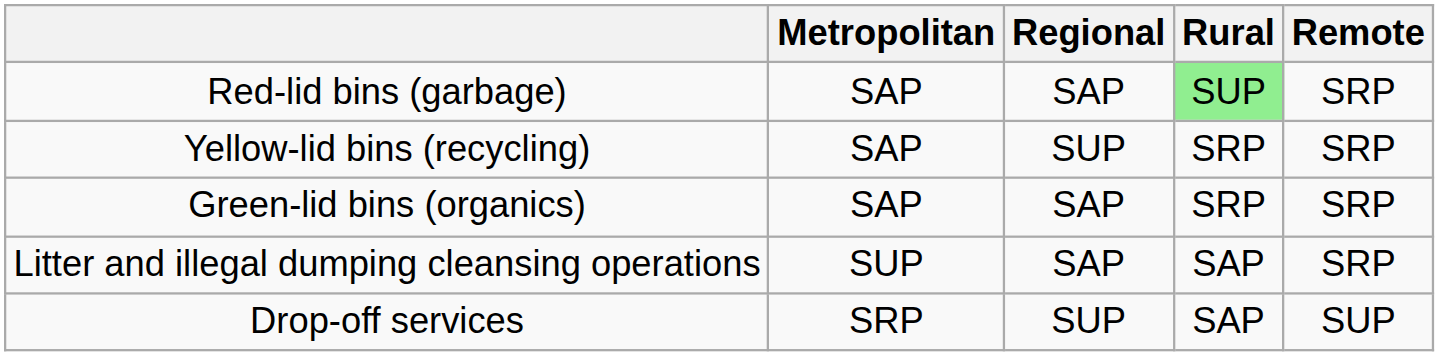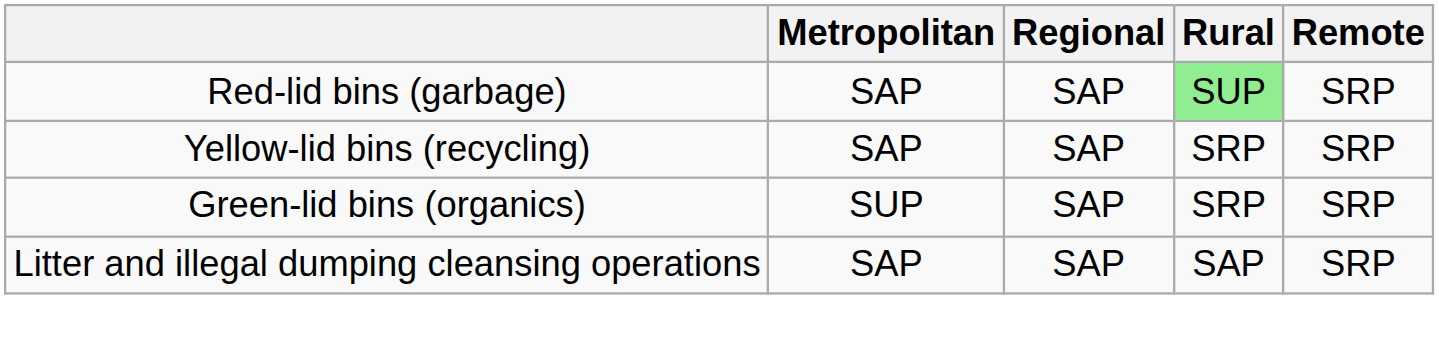 <table class="wikitable plainrowheaders" style="text-align:center;">
 <tr>
 <th></th>
 <th scope="col">Metropolitan</th>
 <th scope="col">Regional</th>
 <th scope="col">Rural</th>
 <th scope="col">Remote</th>
 </tr>
 <tr>
 <td scope="row">Red-lid bins (garbage)</td>
 <td>SAP</td>
 <td>SAP</td>
 <td style="background: lightgreen;">SUP</td>
 <td>SRP</td>
 </tr>
 <tr>
 <td scope="row">Yellow-lid bins (recycling)</td>
 <td>SAP</td>
-<td>SUP</td>
+<td>SAP</td>
 <td>SRP</td>
 <td>SRP</td>
 </tr>
 <tr>
 <td scope="row">Green-lid bins (organics)</td>
-<td>SAP</td>
+<td>SUP</td>
 <td>SAP</td>
 <td>SRP</td>
 <td>SRP</td>
 </tr>
 <tr>
 <td scope="row">Litter and illegal dumping cleansing operations</td>
-<td>SUP</td>
+<td>SAP</td>
 <td>SAP</td>
 <td>SAP</td>
 <td>SRP</td>
 </tr>
-<tr>
-<td scope="row">Drop-off services</td>
-<td>SRP</td>
-<td>SUP</td>
-<td>SAP</td>
-<td>SUP</td>
-</tr>
 </table>
